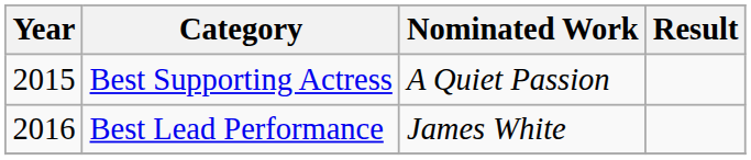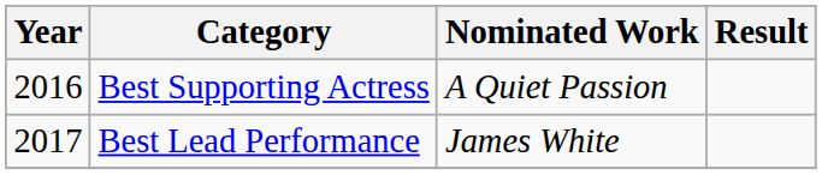 <table class="wikitable">
 <tr>
 <th>Year</th>
 <th>Category</th>
 <th>Nominated Work</th>
 <th>Result</th>
 </tr>
 <tr>
-<td>2015</td>
+<td>2016</td>
 <td><a href='#'>Best Supporting Actress</a></td>
 <td><em>A Quiet Passion</em></td>
 <td></td>
 </tr>
 <tr>
-<td>2016</td>
+<td>2017</td>
 <td><a href='#'>Best Lead Performance</a></td>
 <td><em>James White</em></td>
 <td></td>
 </tr>
 <tr>
 </tr>
 </table>
